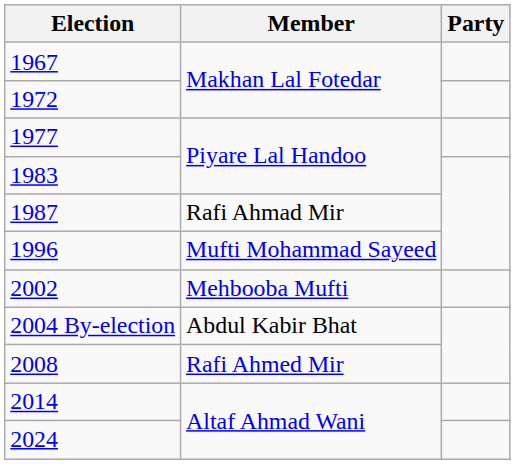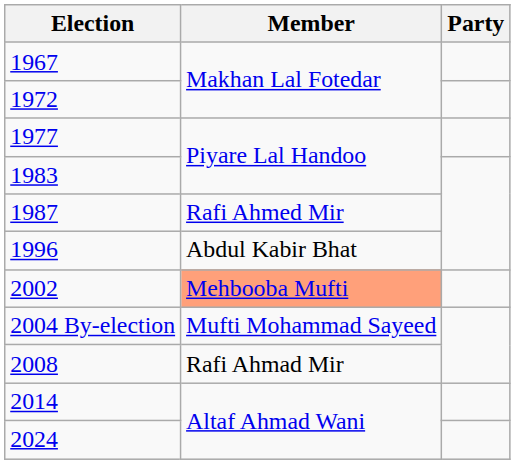 <table class="wikitable sortable">
 <tr>
 <th>Election</th>
 <th>Member</th>
 <th colspan=2>Party</th>
 </tr>
 <tr>
 <td><a href='#'>1967</a></td>
 <td rowspan=2><a href='#'>Makhan Lal Fotedar</a></td>
 <td></td>
 </tr>
 <tr>
 <td><a href='#'>1972</a></td>
 </tr>
 <tr>
 <td><a href='#'>1977</a></td>
 <td rowspan=2><a href='#'>Piyare Lal Handoo</a></td>
 <td></td>
 </tr>
 <tr>
 <td><a href='#'>1983</a></td>
 </tr>
 <tr>
 <td><a href='#'>1987</a></td>
-<td>Rafi Ahmad Mir</td>
+<td><a href='#'>Rafi Ahmed Mir</a></td>
 </tr>
 <tr>
 <td><a href='#'>1996</a></td>
-<td><a href='#'>Mufti Mohammad Sayeed</a></td>
+<td>Abdul Kabir Bhat</td>
 </tr>
 <tr>
 <td><a href='#'>2002</a></td>
-<td><a href='#'>Mehbooba Mufti</a></td>
+<td style="background: lightsalmon;"><a href='#'>Mehbooba Mufti</a></td>
 <td></td>
 </tr>
 <tr>
 <td><a href='#'>2004 By-election</a></td>
-<td>Abdul Kabir Bhat</td>
+<td><a href='#'>Mufti Mohammad Sayeed</a></td>
 </tr>
 <tr>
 <td><a href='#'>2008</a></td>
-<td><a href='#'>Rafi Ahmed Mir</a></td>
+<td>Rafi Ahmad Mir</td>
 </tr>
 <tr>
 <td><a href='#'>2014</a></td>
 <td rowspan=2><a href='#'>Altaf Ahmad Wani</a></td>
 <td></td>
 </tr>
 <tr>
 <td><a href='#'>2024</a></td>
 </tr>
 </table>
